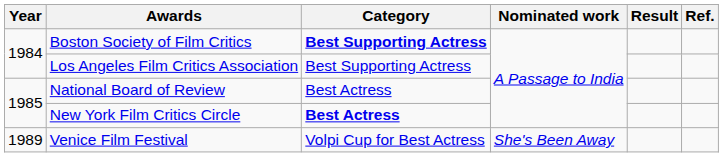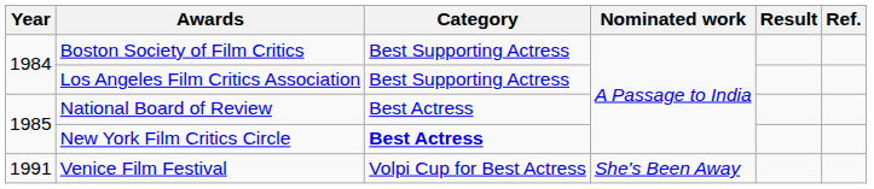 <table class="wikitable">
 <tr>
 <th>Year</th>
 <th>Awards</th>
 <th>Category</th>
 <th>Nominated work</th>
 <th>Result</th>
 <th>Ref.</th>
 </tr>
 <tr>
 <td rowspan="2">1984</td>
 <td><a href='#'>Boston Society of Film Critics</a></td>
-<td><strong><a href='#'>Best Supporting Actress</a></strong></td>
+<td><a href='#'>Best Supporting Actress</a></td>
 <td rowspan="4"><a href='#'><em>A Passage to India</em></a></td>
 <td></td>
 <td></td>
 </tr>
 <tr>
 <td><a href='#'>Los Angeles Film Critics Association</a></td>
 <td><a href='#'>Best Supporting Actress</a></td>
 <td></td>
 <td></td>
 </tr>
 <tr>
 <td rowspan="2">1985</td>
 <td><a href='#'>National Board of Review</a></td>
 <td><a href='#'>Best Actress</a></td>
 <td></td>
 <td></td>
 </tr>
 <tr>
 <td><a href='#'>New York Film Critics Circle</a></td>
 <td><strong><a href='#'>Best Actress</a></strong></td>
 <td></td>
 <td></td>
 </tr>
 <tr>
-<td>1989</td>
+<td>1991</td>
 <td><a href='#'>Venice Film Festival</a></td>
 <td><a href='#'>Volpi Cup for Best Actress</a></td>
 <td><a href='#'><em>She's Been Away</em></a></td>
 <td></td>
 <td></td>
 </tr>
 </table>
